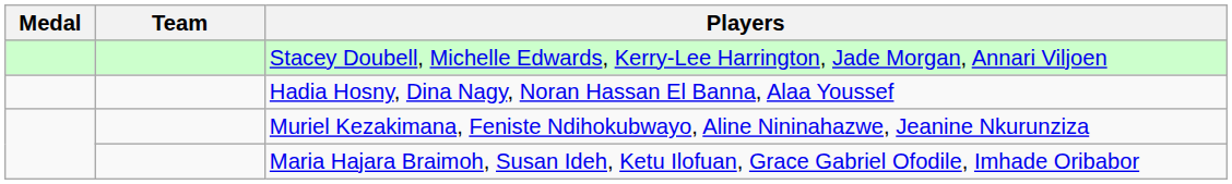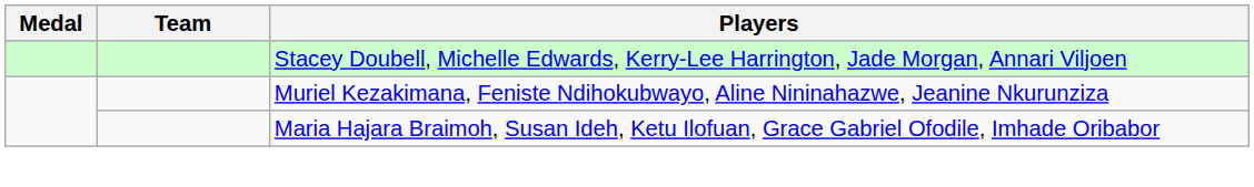 <table class=wikitable style="text-align:left; font-size:90%" width="800px">
 <tr>
 <th width=50>Medal</th>
 <th width=100>Team</th>
 <th width=600>Players</th>
 </tr>
 <tr bgcolor=ccffcc>
 <td style="text-align:center"></td>
 <td></td>
 <td><a href='#'>Stacey Doubell</a>, <a href='#'>Michelle Edwards</a>, <a href='#'>Kerry-Lee Harrington</a>, <a href='#'>Jade Morgan</a>, <a href='#'>Annari Viljoen</a></td>
 </tr>
 <tr>
-<td style="text-align:center"></td>
-<td></td>
-<td><a href='#'>Hadia Hosny</a>, <a href='#'>Dina Nagy</a>, <a href='#'>Noran Hassan El Banna</a>, <a href='#'>Alaa Youssef</a></td>
-</tr>
-<tr>
 <td rowspan="2" style="text-align:center"></td>
 <td></td>
 <td><a href='#'>Muriel Kezakimana</a>, <a href='#'>Feniste Ndihokubwayo</a>, <a href='#'>Aline Nininahazwe</a>, <a href='#'>Jeanine Nkurunziza</a></td>
 </tr>
 <tr>
 <td></td>
 <td><a href='#'>Maria Hajara Braimoh</a>, <a href='#'>Susan Ideh</a>, <a href='#'>Ketu Ilofuan</a>, <a href='#'>Grace Gabriel Ofodile</a>, <a href='#'>Imhade Oribabor</a></td>
 </tr>
 </table>
